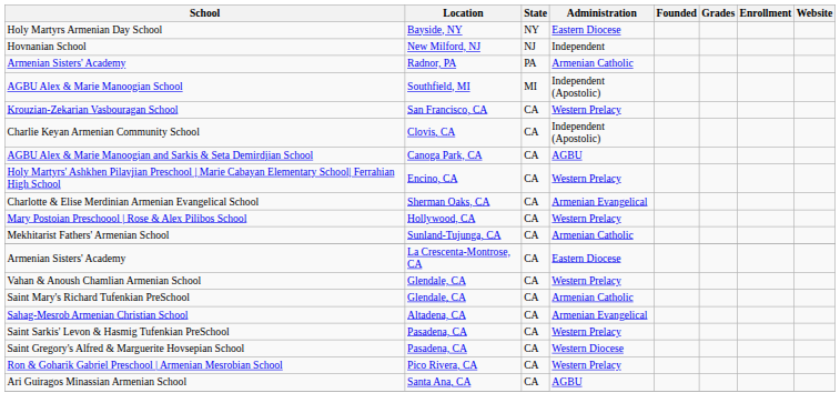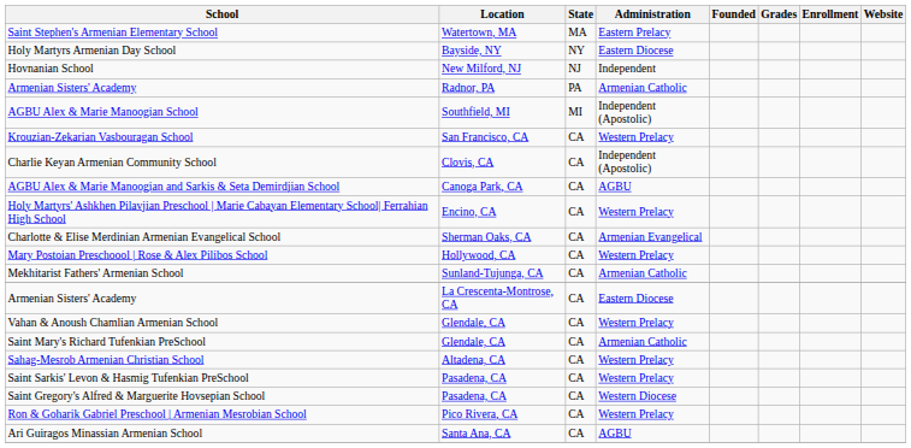 <table class="wikitable sortable">
 <tr>
 <th>School</th>
 <th>Location</th>
 <th>State</th>
 <th>Administration</th>
 <th>Founded</th>
 <th>Grades</th>
 <th>Enrollment</th>
 <th>Website</th>
+</tr>
+<tr>
+<td><a href='#'>Saint Stephen's Armenian Elementary School</a></td>
+<td><a href='#'>Watertown, MA</a></td>
+<td>MA</td>
+<td><a href='#'>Eastern Prelacy</a></td>
+<td></td>
+<td></td>
+<td></td>
+<td></td>
 </tr>
 <tr>
 <td>Holy Martyrs Armenian Day School</td>
 <td><a href='#'>Bayside, NY</a></td>
 <td>NY</td>
 <td><a href='#'>Eastern Diocese</a></td>
 <td></td>
 <td></td>
 <td></td>
 <td></td>
 </tr>
 <tr>
 <td>Hovnanian School</td>
 <td><a href='#'>New Milford, NJ</a></td>
 <td>NJ</td>
 <td>Independent</td>
 <td></td>
 <td></td>
 <td></td>
 <td></td>
 </tr>
 <tr>
 <td><a href='#'>Armenian Sisters' Academy</a></td>
 <td><a href='#'>Radnor, PA</a></td>
 <td>PA</td>
 <td><a href='#'>Armenian Catholic</a></td>
 <td></td>
 <td></td>
 <td></td>
 <td></td>
 </tr>
 <tr>
 <td><a href='#'>AGBU Alex & Marie Manoogian School</a></td>
 <td><a href='#'>Southfield, MI</a></td>
 <td>MI</td>
 <td>Independent (Apostolic)</td>
 <td></td>
 <td></td>
 <td></td>
 <td></td>
 </tr>
 <tr>
 <td><a href='#'>Krouzian-Zekarian Vasbouragan School</a></td>
 <td><a href='#'>San Francisco, CA</a></td>
 <td>CA</td>
 <td><a href='#'>Western Prelacy</a></td>
 <td></td>
 <td></td>
 <td></td>
 <td></td>
 </tr>
 <tr>
 <td>Charlie Keyan Armenian Community School</td>
 <td><a href='#'>Clovis, CA</a></td>
 <td>CA</td>
 <td>Independent (Apostolic)</td>
 <td></td>
 <td></td>
 <td></td>
 <td></td>
 </tr>
 <tr>
 <td><a href='#'>AGBU Alex & Marie Manoogian and Sarkis & Seta Demirdjian School</a></td>
 <td><a href='#'>Canoga Park, CA</a></td>
 <td>CA</td>
 <td><a href='#'>AGBU</a></td>
 <td></td>
 <td></td>
 <td></td>
 <td></td>
 </tr>
 <tr>
 <td><a href='#'>Holy Martyrs' Ashkhen Pilavjian Preschool | Marie Cabayan Elementary School| Ferrahian High School</a></td>
 <td><a href='#'>Encino, CA</a></td>
 <td>CA</td>
 <td><a href='#'>Western Prelacy</a></td>
 <td></td>
 <td></td>
 <td></td>
 <td></td>
 </tr>
 <tr>
 <td>Charlotte & Elise Merdinian Armenian Evangelical School</td>
 <td><a href='#'>Sherman Oaks, CA</a></td>
 <td>CA</td>
 <td><a href='#'>Armenian Evangelical</a></td>
 <td></td>
 <td></td>
 <td></td>
 <td></td>
 </tr>
 <tr>
 <td><a href='#'>Mary Postoian Preschoool | Rose & Alex Pilibos School</a></td>
 <td><a href='#'>Hollywood, CA</a></td>
 <td>CA</td>
 <td><a href='#'>Western Prelacy</a></td>
 <td></td>
 <td></td>
 <td></td>
 <td></td>
 </tr>
 <tr>
 <td>Mekhitarist Fathers' Armenian School</td>
 <td><a href='#'>Sunland-Tujunga, CA</a></td>
 <td>CA</td>
 <td><a href='#'>Armenian Catholic</a></td>
 <td></td>
 <td></td>
 <td></td>
 <td></td>
 </tr>
 <tr>
 </tr>
 <tr>
 <td>Armenian Sisters' Academy</td>
 <td><a href='#'>La Crescenta-Montrose, CA</a></td>
 <td>CA</td>
 <td><a href='#'>Eastern Diocese</a></td>
 <td></td>
 <td></td>
 <td></td>
 <td></td>
 </tr>
 <tr>
 <td>Vahan & Anoush Chamlian Armenian School</td>
 <td><a href='#'>Glendale, CA</a></td>
 <td>CA</td>
 <td><a href='#'>Western Prelacy</a></td>
 <td></td>
 <td></td>
 <td></td>
 <td></td>
 </tr>
 <tr>
 <td>Saint Mary's Richard Tufenkian PreSchool</td>
 <td><a href='#'>Glendale, CA</a></td>
 <td>CA</td>
 <td><a href='#'>Armenian Catholic</a></td>
 <td></td>
 <td></td>
 <td></td>
 <td></td>
 </tr>
 <tr>
 <td><a href='#'>Sahag-Mesrob Armenian Christian School</a></td>
 <td><a href='#'>Altadena, CA</a></td>
 <td>CA</td>
-<td><a href='#'>Armenian Evangelical</a></td>
+<td><a href='#'>Western Prelacy</a></td>
 <td></td>
 <td></td>
 <td></td>
 <td></td>
 </tr>
 <tr>
 <td>Saint Sarkis' Levon & Hasmig Tufenkian PreSchool</td>
 <td><a href='#'>Pasadena, CA</a></td>
 <td>CA</td>
 <td><a href='#'>Western Prelacy</a></td>
 <td></td>
 <td></td>
 <td></td>
 <td></td>
 </tr>
 <tr>
 <td>Saint Gregory's Alfred & Marguerite Hovsepian School</td>
 <td><a href='#'>Pasadena, CA</a></td>
 <td>CA</td>
 <td><a href='#'>Western Diocese</a></td>
 <td></td>
 <td></td>
 <td></td>
 <td></td>
 </tr>
 <tr>
 <td><a href='#'>Ron & Goharik Gabriel Preschool | Armenian Mesrobian School</a></td>
 <td><a href='#'>Pico Rivera, CA</a></td>
 <td>CA</td>
 <td><a href='#'>Western Prelacy</a></td>
 <td></td>
 <td></td>
 <td></td>
 <td></td>
 </tr>
 <tr>
 <td>Ari Guiragos Minassian Armenian School</td>
 <td><a href='#'>Santa Ana, CA</a></td>
 <td>CA</td>
 <td><a href='#'>AGBU</a></td>
 <td></td>
 <td></td>
 <td></td>
 <td></td>
 </tr>
 <tr>
 </tr>
 </table>
